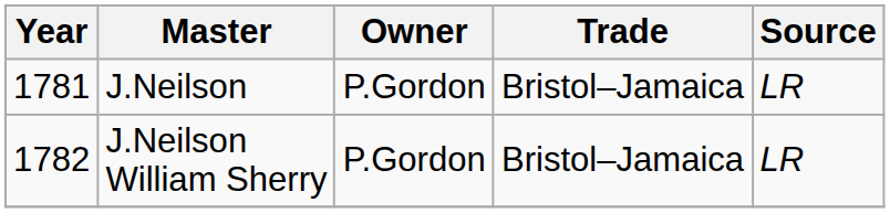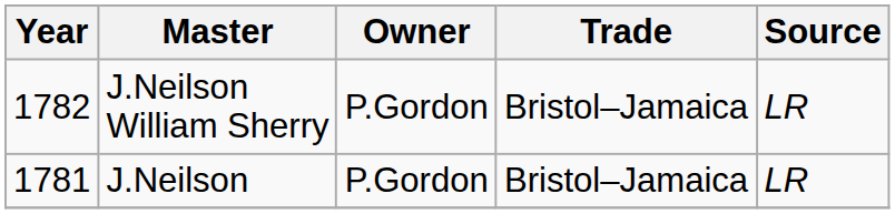 <table class=" wikitable">
 <tr>
 <th>Year</th>
 <th>Master</th>
 <th>Owner</th>
 <th>Trade</th>
 <th>Source</th>
 </tr>
 <tr>
+<td>1782</td>
+<td>J.Neilson<br>William Sherry</td>
+<td>P.Gordon</td>
+<td>Bristol–Jamaica</td>
+<td><em>LR</em></td>
+</tr>
+<tr>
 <td>1781</td>
 <td>J.Neilson</td>
 <td>P.Gordon</td>
 <td>Bristol–Jamaica</td>
 <td><em>LR</em></td>
 </tr>
 <tr>
-<td>1782</td>
-<td>J.Neilson<br>William Sherry</td>
-<td>P.Gordon</td>
-<td>Bristol–Jamaica</td>
-<td><em>LR</em></td>
-</tr>
-<tr>
 </tr>
 </table>
